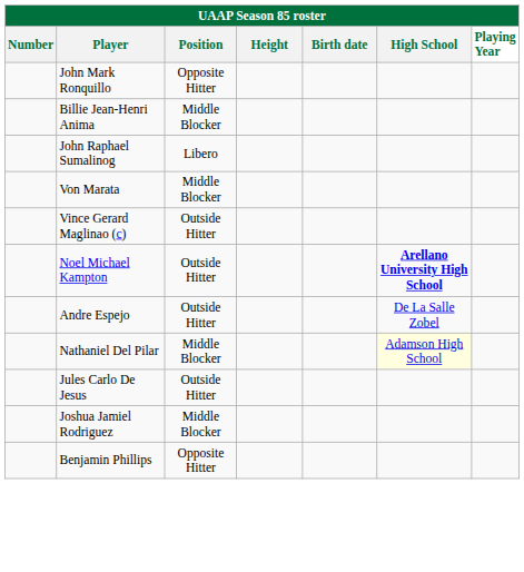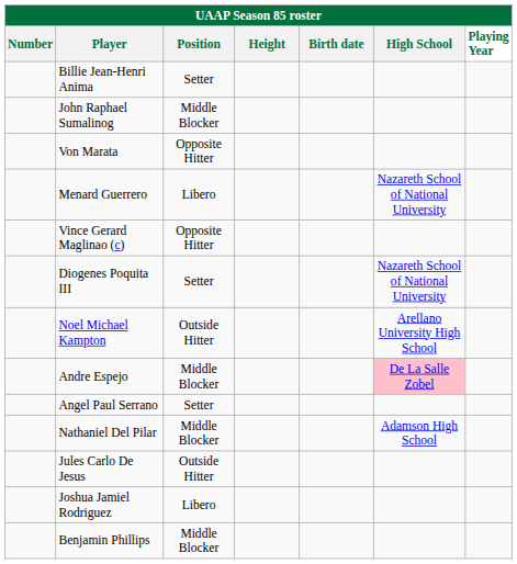 <table class="wikitable sortable" style="font-size:95%; text-align:left;">
 <tr>
 <th colspan="7" style= "background:#00703c; color: white; text-align: center"><strong>UAAP Season 85 roster</strong></th>
 </tr>
 <tr style="background:#FFFFFF; color: #00703c">
 <th style= "align=center; width:1em;">Number</th>
 <th style= "align=center;width:17em;">Player</th>
 <th style= "align=center; width:9em;">Position</th>
 <th style= "align=center; width:9em;">Height</th>
 <th style= "align=center; width:13em;">Birth date</th>
 <th style= "align=center; width:13em;">High School</th>
 <td><strong>Playing Year</strong></td>
 </tr>
 <tr align=center>
 <td></td>
-<td align=left>John Mark Ronquillo</td>
+<td align=left>Billie Jean-Henri Anima</td>
+<td>Setter</td>
+<td></td>
+<td></td>
+<td></td>
+<td></td>
+</tr>
+<tr align=center>
+<td></td>
+<td align=left>John Raphael Sumalinog</td>
+<td>Middle Blocker</td>
+<td></td>
+<td></td>
+<td></td>
+<td></td>
+</tr>
+<tr align=center>
+<td></td>
+<td align=left>Von Marata</td>
 <td>Opposite Hitter</td>
 <td></td>
 <td></td>
 <td></td>
 <td></td>
 </tr>
 <tr align=center>
 <td></td>
-<td align=left>Billie Jean-Henri Anima</td>
-<td>Middle Blocker</td>
+<td align=left>Menard Guerrero</td>
+<td>Libero</td>
+<td></td>
+<td></td>
+<td><a href='#'>Nazareth School of National University</a></td>
+<td></td>
+</tr>
+<tr align=center>
+<td></td>
+<td align=left>Vince Gerard Maglinao (<a href='#'>c</a>)</td>
+<td>Opposite Hitter</td>
 <td></td>
 <td></td>
 <td></td>
 <td></td>
 </tr>
 <tr align=center>
 <td></td>
-<td align=left>John Raphael Sumalinog</td>
-<td>Libero</td>
+<td align=left>Diogenes Poquita III</td>
+<td>Setter</td>
 <td></td>
-<td></td>
-<td></td>
-<td></td>
-</tr>
-<tr align=center>
-<td></td>
-<td align=left>Von Marata</td>
-<td>Middle Blocker</td>
-<td></td>
-<td></td>
-<td></td>
-<td></td>
-</tr>
-<tr align=center>
-<td></td>
-<td align=left>Vince Gerard Maglinao (<a href='#'>c</a>)</td>
-<td>Outside Hitter</td>
-<td></td>
-<td></td>
-<td></td>
+<td align=right></td>
+<td><a href='#'>Nazareth School of National University</a></td>
 <td></td>
 </tr>
 <tr align=center>
 <td></td>
 <td align=left><a href='#'>Noel Michael Kampton</a></td>
 <td>Outside Hitter</td>
 <td></td>
 <td align=right></td>
-<td><strong><a href='#'>Arellano University High School</a></strong></td>
+<td><a href='#'>Arellano University High School</a></td>
 <td></td>
 </tr>
 <tr align=center>
 <td></td>
 <td align=left>Andre Espejo</td>
-<td>Outside Hitter</td>
+<td>Middle Blocker</td>
 <td></td>
 <td align=right></td>
-<td><a href='#'>De La Salle Zobel</a></td>
+<td style="background: pink;"><a href='#'>De La Salle Zobel</a></td>
+<td></td>
+</tr>
+<tr align=center>
+<td></td>
+<td align=left>Angel Paul Serrano</td>
+<td>Setter</td>
+<td></td>
+<td></td>
+<td></td>
 <td></td>
 </tr>
 <tr align=center>
 <td></td>
 <td align=left>Nathaniel Del Pilar</td>
 <td>Middle Blocker</td>
 <td></td>
 <td align=right></td>
-<td style="background: lightyellow;"><a href='#'>Adamson High School</a></td>
+<td><a href='#'>Adamson High School</a></td>
 <td></td>
 </tr>
 <tr align=center>
 <td></td>
 <td align=left>Jules Carlo De Jesus</td>
 <td>Outside Hitter</td>
 <td></td>
 <td></td>
 <td></td>
 <td></td>
 </tr>
 <tr align=center>
 <td></td>
 <td align=left>Joshua Jamiel Rodriguez</td>
-<td>Middle Blocker</td>
+<td>Libero</td>
 <td></td>
 <td align=right></td>
 <td></td>
 <td></td>
 </tr>
 <tr align=center>
 <td></td>
 <td align=left>Benjamin Phillips</td>
-<td>Opposite Hitter</td>
+<td>Middle Blocker</td>
 <td></td>
 <td></td>
 <td></td>
 <td></td>
 </tr>
 </table>
